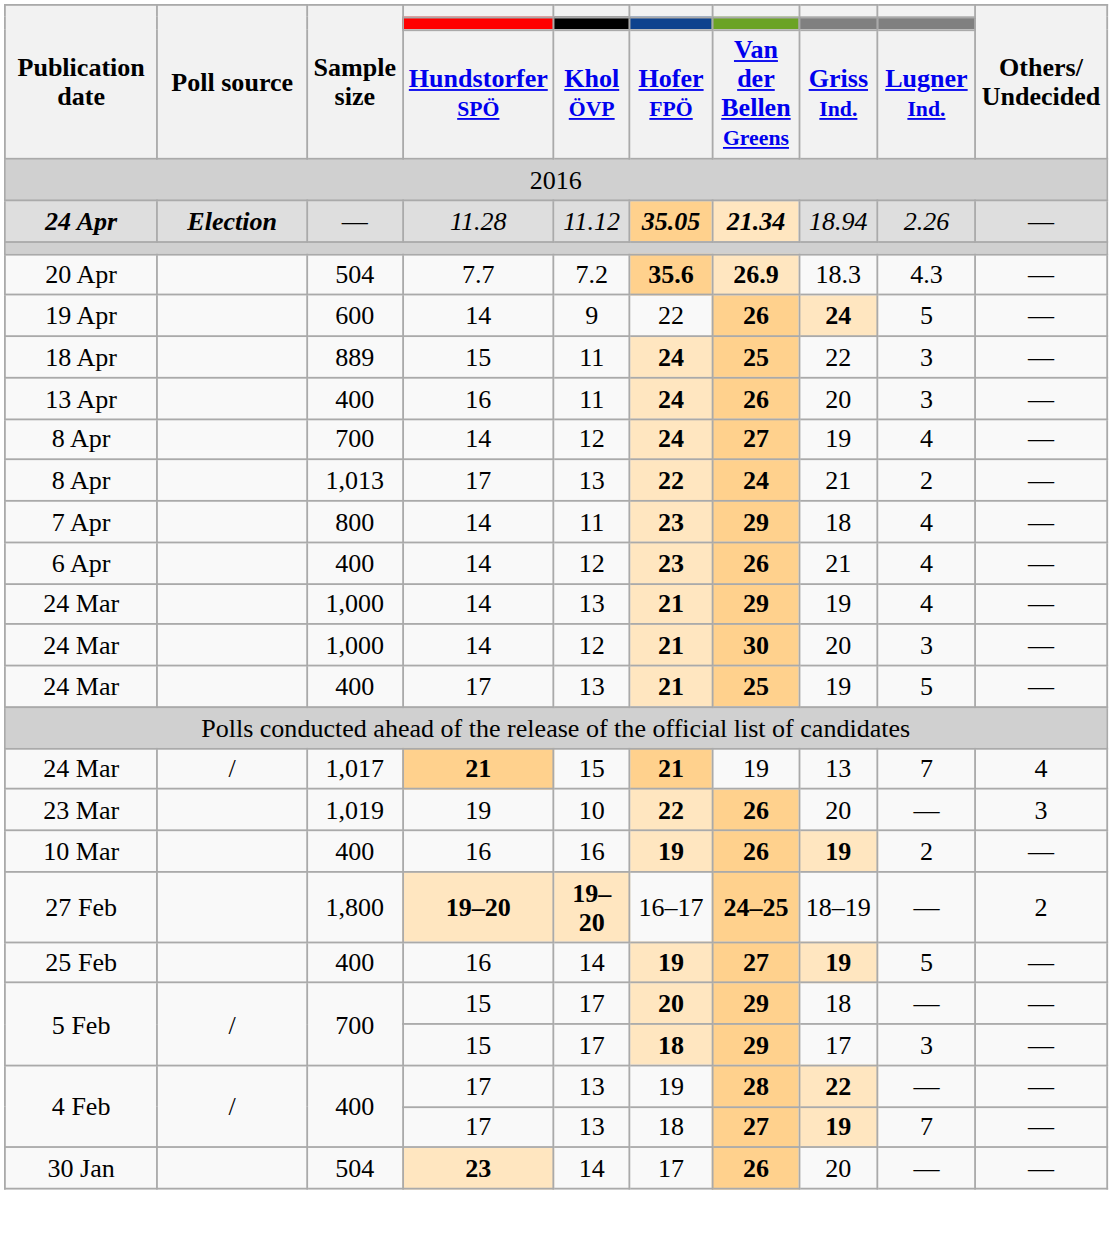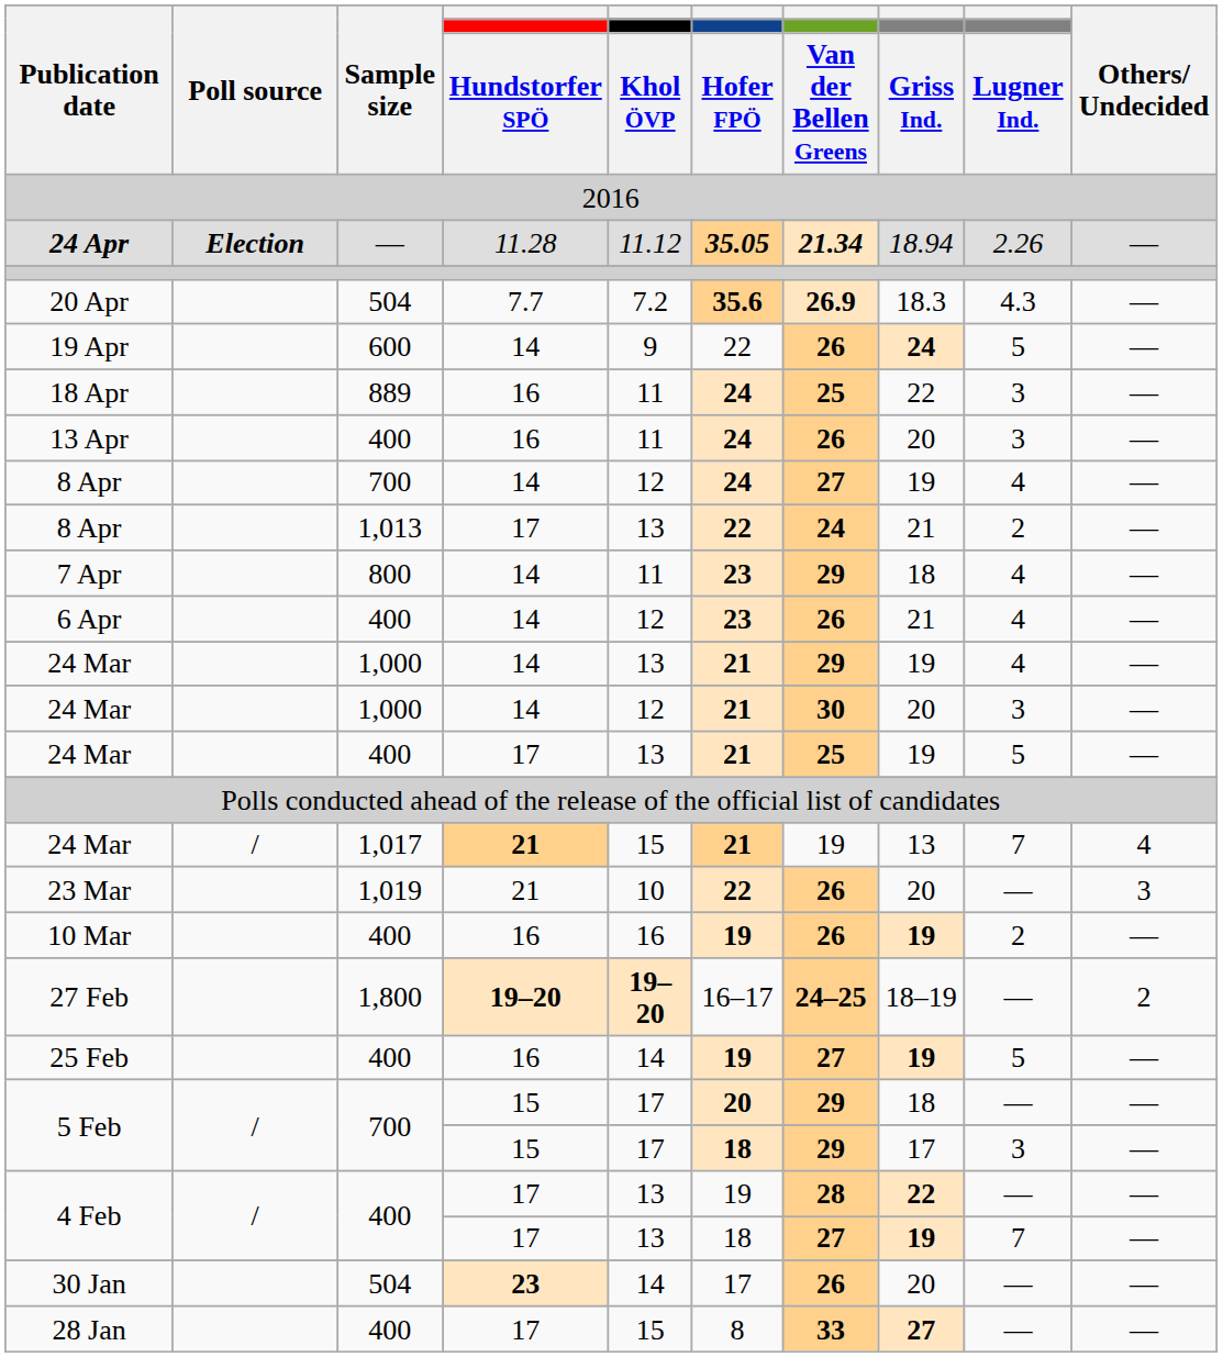 <table class="wikitable" style="text-align:center;font-size:90%;line-height:16px">
 <tr style="background:lightgrey;">
 <th rowspan="3" style="width:125px;">Publication date</th>
 <th rowspan="3" style="width:250px;">Poll source</th>
 <th rowspan="3" style="width:50px;">Sample size</th>
 <th style="width:60px;"></th>
 <th style="width:60px;"></th>
 <th style="width:60px;"></th>
 <th style="width:60px;"></th>
 <th style="width:60px;"></th>
 <th style="width:60px;"></th>
 <th rowspan="3" style="width:60px;">Others/<br>Undecided</th>
 </tr>
 <tr>
 <td style="background:#f00;"></td>
 <td style="background:#000;"></td>
 <td style="background:#0e428e;"></td>
 <td style="background:#6ba325;"></td>
 <td style="background:gray;"></td>
 <td style="background:gray;"></td>
 </tr>
 <tr>
 <th><a href='#'>Hundstorfer</a><br><small><a href='#'>SPÖ</a></small></th>
 <th><a href='#'>Khol</a><br><small><a href='#'>ÖVP</a></small></th>
 <th><a href='#'>Hofer</a><br><small><a href='#'>FPÖ</a></small></th>
 <th><a href='#'>Van der Bellen</a><br><small><a href='#'>Greens</a></small></th>
 <th><a href='#'>Griss</a><br><small><a href='#'>Ind.</a></small></th>
 <th><a href='#'>Lugner</a><br><small><a href='#'>Ind.</a></small></th>
 </tr>
 <tr>
 <td colspan="10" style="background:#D0D0D0; color:black">2016</td>
 </tr>
 <tr>
 <td style="text-align:center; background:#dedede;"><strong><em>24 Apr</em></strong></td>
 <td style="text-align:center; background:#dedede;"><strong><em>Election</em></strong></td>
 <td style="text-align:center; background:#dedede;">—</td>
 <td style="text-align:center; background:#dedede;"><em>11.28</em></td>
 <td style="text-align:center; background:#dedede;"><em>11.12</em></td>
 <td style="background:#FFD18D"><strong><em>35.05</em></strong></td>
 <td style="background:#FFE6C0"><strong><em>21.34</em></strong></td>
 <td style="text-align:center; background:#dedede;"><em>18.94</em></td>
 <td style="text-align:center; background:#dedede;"><em>2.26</em></td>
 <td style="text-align:center; background:#dedede;">—</td>
 </tr>
 <tr>
 <td colspan="10" style="background:#D0D0D0;"></td>
 </tr>
 <tr>
 <td style="text-align:center;">20 Apr</td>
 <td style="text-align:center;"></td>
 <td style="text-align:center;">504</td>
 <td style="text-align:center;">7.7</td>
 <td style="text-align:center;">7.2</td>
 <td style="background:#FFD18D"><strong>35.6</strong></td>
 <td style="background:#FFE6C0"><strong>26.9</strong></td>
 <td style="text-align:center;">18.3</td>
 <td style="text-align:center;">4.3</td>
 <td style="text-align:center;">—</td>
 </tr>
 <tr>
 <td style="text-align:center;">19 Apr</td>
 <td style="text-align:center;"></td>
 <td style="text-align:center;">600</td>
 <td style="text-align:center;">14</td>
 <td style="text-align:center;">9</td>
 <td style="text-align:center;">22</td>
 <td style="background:#FFD18D"><strong>26</strong></td>
 <td style="background:#FFE6C0"><strong>24</strong></td>
 <td style="text-align:center;">5</td>
 <td style="text-align:center;">—</td>
 </tr>
 <tr>
 <td style="text-align:center;">18 Apr</td>
 <td style="text-align:center;"></td>
 <td style="text-align:center;">889</td>
-<td style="text-align:center;">15</td>
+<td style="text-align:center;">16</td>
 <td style="text-align:center;">11</td>
 <td style="background:#FFE6C0"><strong>24</strong></td>
 <td style="background:#FFD18D"><strong>25</strong></td>
 <td style="text-align:center;">22</td>
 <td style="text-align:center;">3</td>
 <td style="text-align:center;">—</td>
 </tr>
 <tr>
 <td style="text-align:center;">13 Apr</td>
 <td style="text-align:center;"></td>
 <td style="text-align:center;">400</td>
 <td style="text-align:center;">16</td>
 <td style="text-align:center;">11</td>
 <td style="background:#FFE6C0"><strong>24</strong></td>
 <td style="background:#FFD18D"><strong>26</strong></td>
 <td style="text-align:center;">20</td>
 <td style="text-align:center;">3</td>
 <td style="text-align:center;">—</td>
 </tr>
 <tr>
 <td style="text-align:center;">8 Apr</td>
 <td style="text-align:center;"></td>
 <td style="text-align:center;">700</td>
 <td style="text-align:center;">14</td>
 <td style="text-align:center;">12</td>
 <td style="background:#FFE6C0"><strong>24</strong></td>
 <td style="background:#FFD18D"><strong>27</strong></td>
 <td style="text-align:center;">19</td>
 <td style="text-align:center;">4</td>
 <td style="text-align:center;">—</td>
 </tr>
 <tr>
 <td style="text-align:center;">8 Apr</td>
 <td style="text-align:center;"></td>
 <td style="text-align:center;">1,013</td>
 <td style="text-align:center;">17</td>
 <td style="text-align:center;">13</td>
 <td style="background:#FFE6C0"><strong>22</strong></td>
 <td style="background:#FFD18D"><strong>24</strong></td>
 <td style="text-align:center;">21</td>
 <td style="text-align:center;">2</td>
 <td style="text-align:center;">—</td>
 </tr>
 <tr>
 <td style="text-align:center;">7 Apr</td>
 <td style="text-align:center;"></td>
 <td style="text-align:center;">800</td>
 <td style="text-align:center;">14</td>
 <td style="text-align:center;">11</td>
 <td style="background:#FFE6C0"><strong>23</strong></td>
 <td style="background:#FFD18D"><strong>29</strong></td>
 <td style="text-align:center;">18</td>
 <td style="text-align:center;">4</td>
 <td style="text-align:center;">—</td>
 </tr>
 <tr>
 <td style="text-align:center;">6 Apr</td>
 <td style="text-align:center;"></td>
 <td style="text-align:center;">400</td>
 <td style="text-align:center;">14</td>
 <td style="text-align:center;">12</td>
 <td style="background:#FFE6C0"><strong>23</strong></td>
 <td style="background:#FFD18D"><strong>26</strong></td>
 <td style="text-align:center;">21</td>
 <td style="text-align:center;">4</td>
 <td style="text-align:center;">—</td>
 </tr>
 <tr>
 <td style="text-align:center;">24 Mar</td>
 <td style="text-align:center;"></td>
 <td style="text-align:center;">1,000</td>
 <td style="text-align:center;">14</td>
 <td style="text-align:center;">13</td>
 <td style="background:#FFE6C0"><strong>21</strong></td>
 <td style="background:#FFD18D"><strong>29</strong></td>
 <td style="text-align:center;">19</td>
 <td style="text-align:center;">4</td>
 <td style="text-align:center;">—</td>
 </tr>
 <tr>
 <td style="text-align:center;">24 Mar</td>
 <td style="text-align:center;"></td>
 <td style="text-align:center;">1,000</td>
 <td style="text-align:center;">14</td>
 <td style="text-align:center;">12</td>
 <td style="background:#FFE6C0"><strong>21</strong></td>
 <td style="background:#FFD18D"><strong>30</strong></td>
 <td style="text-align:center;">20</td>
 <td style="text-align:center;">3</td>
 <td style="text-align:center;">—</td>
 </tr>
 <tr>
 <td style="text-align:center;">24 Mar</td>
 <td style="text-align:center;"></td>
 <td style="text-align:center;">400</td>
 <td style="text-align:center;">17</td>
 <td style="text-align:center;">13</td>
 <td style="background:#FFE6C0"><strong>21</strong></td>
 <td style="background:#FFD18D"><strong>25</strong></td>
 <td style="text-align:center;">19</td>
 <td style="text-align:center;">5</td>
 <td style="text-align:center;">—</td>
 </tr>
 <tr>
 <td colspan="10" style="background:#D0D0D0; color:black">Polls conducted ahead of the release of the official list of candidates</td>
 </tr>
 <tr>
 <td style="text-align:center;">24 Mar</td>
 <td style="text-align:center;">/</td>
 <td style="text-align:center;">1,017</td>
 <td style="background:#FFD18D"><strong>21</strong></td>
 <td style="text-align:center;">15</td>
 <td style="background:#FFD18D"><strong>21</strong></td>
 <td style="text-align:center;">19</td>
 <td style="text-align:center;">13</td>
 <td style="text-align:center;">7</td>
 <td style="text-align:center;">4</td>
 </tr>
 <tr>
 <td style="text-align:center;">23 Mar</td>
 <td style="text-align:center;"></td>
 <td style="text-align:center;">1,019</td>
-<td style="text-align:center;">19</td>
+<td style="text-align:center;">21</td>
 <td style="text-align:center;">10</td>
 <td style="background:#FFE6C0"><strong>22</strong></td>
 <td style="background:#FFD18D"><strong>26</strong></td>
 <td style="text-align:center;">20</td>
 <td style="text-align:center;">—</td>
 <td style="text-align:center;">3</td>
 </tr>
 <tr>
 <td style="text-align:center;">10 Mar</td>
 <td style="text-align:center;"></td>
 <td style="text-align:center;">400</td>
 <td style="text-align:center;">16</td>
 <td style="text-align:center;">16</td>
 <td style="background:#FFE6C0"><strong>19</strong></td>
 <td style="background:#FFD18D"><strong>26</strong></td>
 <td style="background:#FFE6C0"><strong>19</strong></td>
 <td style="text-align:center;">2</td>
 <td style="text-align:center;">—</td>
 </tr>
 <tr>
 <td style="text-align:center;">27 Feb</td>
 <td style="text-align:center;"></td>
 <td style="text-align:center;">1,800</td>
 <td style="background:#FFE6C0"><strong>19–20</strong></td>
 <td style="background:#FFE6C0"><strong>19–20</strong></td>
 <td style="text-align:center;">16–17</td>
 <td style="background:#FFD18D"><strong>24–25</strong></td>
 <td style="text-align:center;">18–19</td>
 <td style="text-align:center;">—</td>
 <td style="text-align:center;">2</td>
 </tr>
 <tr>
 <td style="text-align:center;">25 Feb</td>
 <td style="text-align:center;"></td>
 <td style="text-align:center;">400</td>
 <td style="text-align:center;">16</td>
 <td style="text-align:center;">14</td>
 <td style="background:#FFE6C0"><strong>19</strong></td>
 <td style="background:#FFD18D"><strong>27</strong></td>
 <td style="background:#FFE6C0"><strong>19</strong></td>
 <td style="text-align:center;">5</td>
 <td style="text-align:center;">—</td>
 </tr>
 <tr>
 <td style="text-align:center;" rowspan=2>5 Feb</td>
 <td style="text-align:center;" rowspan=2>/</td>
 <td style="text-align:center;" rowspan=2>700</td>
 <td style="text-align:center;">15</td>
 <td style="text-align:center;">17</td>
 <td style="background:#FFE6C0"><strong>20</strong></td>
 <td style="background:#FFD18D"><strong>29</strong></td>
 <td style="text-align:center;">18</td>
 <td style="text-align:center;">—</td>
 <td style="text-align:center;">—</td>
 </tr>
 <tr>
 <td style="text-align:center;">15</td>
 <td style="text-align:center;">17</td>
 <td style="background:#FFE6C0"><strong>18</strong></td>
 <td style="background:#FFD18D"><strong>29</strong></td>
 <td style="text-align:center;">17</td>
 <td style="text-align:center;">3</td>
 <td style="text-align:center;">—</td>
 </tr>
 <tr>
 <td style="text-align:center;" rowspan="2">4 Feb</td>
 <td style="text-align:center;" rowspan="2">/</td>
 <td style="text-align:center;" rowspan="2">400</td>
 <td style="text-align:center;">17</td>
 <td style="text-align:center;">13</td>
 <td style="text-align:center;">19</td>
 <td style="background:#FFD18D"><strong>28</strong></td>
 <td style="background:#FFE6C0"><strong>22</strong></td>
 <td style="text-align:center;">—</td>
 <td style="text-align:center;">—</td>
 </tr>
 <tr>
 <td style="text-align:center;">17</td>
 <td style="text-align:center;">13</td>
 <td style="text-align:center;">18</td>
 <td style="background:#FFD18D"><strong>27</strong></td>
 <td style="background:#FFE6C0"><strong>19</strong></td>
 <td style="text-align:center;">7</td>
 <td style="text-align:center;">—</td>
 </tr>
 <tr>
 <td style="text-align:center;">30 Jan</td>
 <td style="text-align:center;"></td>
 <td style="text-align:center;">504</td>
 <td style="background:#FFE6C0"><strong>23</strong></td>
 <td style="text-align:center;">14</td>
 <td style="text-align:center;">17</td>
 <td style="background:#FFD18D"><strong>26</strong></td>
 <td style="text-align:center;">20</td>
 <td style="text-align:center;">—</td>
 <td style="text-align:center;">—</td>
 </tr>
+<tr>
+<td style="text-align:center;">28 Jan</td>
+<td style="text-align:center;"></td>
+<td style="text-align:center;">400</td>
+<td style="text-align:center;">17</td>
+<td style="text-align:center;">15</td>
+<td style="text-align:center;">8</td>
+<td style="background:#FFD18D"><strong>33</strong></td>
+<td style="background:#FFE6C0"><strong>27</strong></td>
+<td style="text-align:center;">—</td>
+<td style="text-align:center;">—</td>
+</tr>
 </table>
